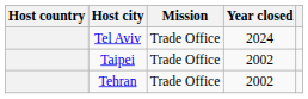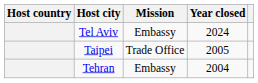 <table class="wikitable plainrowheaders" style="text-align:center;">
 <tr>
 <th scope="col">Host country</th>
 <th scope="col">Host city</th>
 <th scope="col">Mission</th>
 <th scope="col">Year closed</th>
 <th scope="col"></th>
 </tr>
 <tr>
 <th scope="row"></th>
 <td><a href='#'>Tel Aviv</a></td>
-<td>Trade Office</td>
+<td>Embassy</td>
 <td>2024</td>
 <td></td>
 </tr>
 <tr>
 <th scope="row"></th>
 <td><a href='#'>Taipei</a></td>
 <td>Trade Office</td>
-<td>2002</td>
+<td>2005</td>
 <td></td>
 </tr>
 <tr>
 <th scope="row"></th>
 <td><a href='#'>Tehran</a></td>
-<td>Trade Office</td>
-<td>2002</td>
+<td>Embassy</td>
+<td>2004</td>
 <td></td>
 </tr>
 </table>
